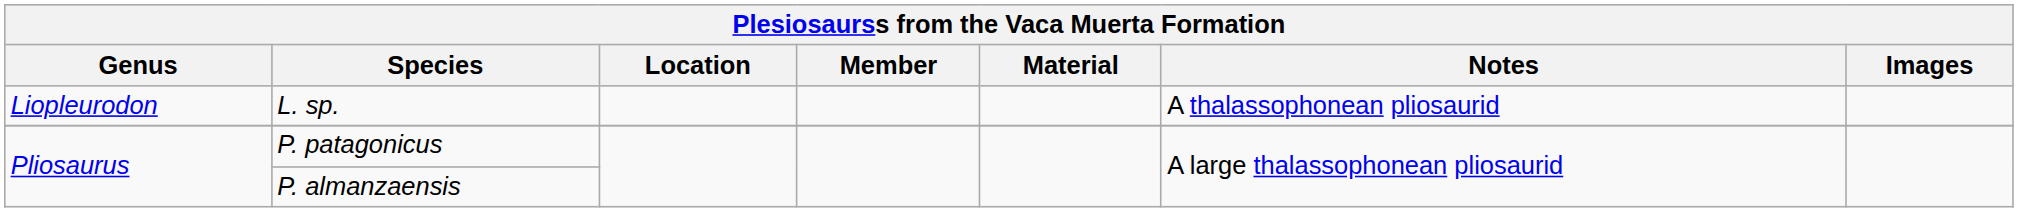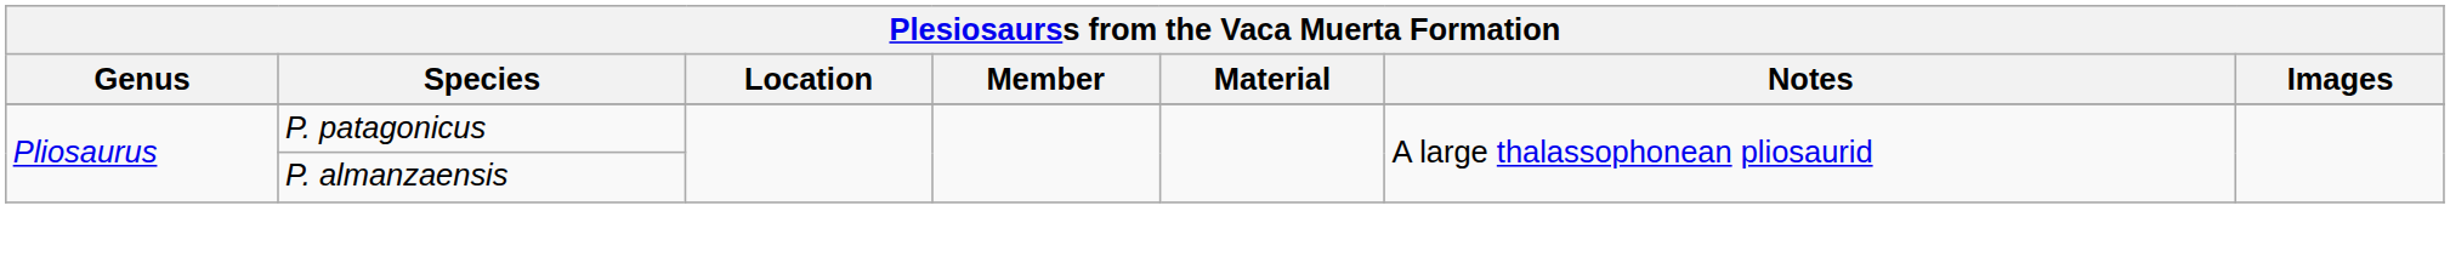 <table class="wikitable"  style="margin:auto; width:100%;">
 <tr>
 <th colspan="7" align="center"><strong><a href='#'>Plesiosaurs</a>s from the Vaca Muerta Formation</strong></th>
 </tr>
 <tr>
 <th>Genus</th>
 <th>Species</th>
 <th>Location</th>
 <th>Member</th>
 <th>Material</th>
 <th>Notes</th>
 <th>Images</th>
-</tr>
-<tr>
-<td><em><a href='#'>Liopleurodon</a></em></td>
-<td><em>L. sp.</em></td>
-<td></td>
-<td></td>
-<td></td>
-<td>A <a href='#'>thalassophonean</a> <a href='#'>pliosaurid</a></td>
-<td></td>
 </tr>
 <tr>
 </tr>
 <tr>
 <td rowspan=2><em><a href='#'>Pliosaurus</a></em></td>
 <td><em>P. patagonicus</em></td>
 <td rowspan=2></td>
 <td rowspan=2></td>
 <td rowspan=2></td>
 <td rowspan=2>A large <a href='#'>thalassophonean</a> <a href='#'>pliosaurid</a></td>
 <td rowspan=2></td>
 </tr>
 <tr>
 <td><em>P. almanzaensis</em></td>
 </tr>
 </table>
